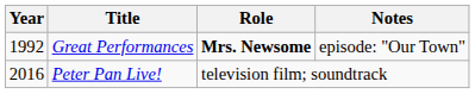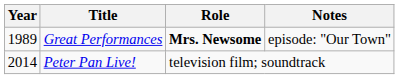 <table class="wikitable">
 <tr>
 <th>Year</th>
 <th>Title</th>
 <th>Role</th>
 <th>Notes</th>
 </tr>
 <tr>
-<td>1992</td>
+<td>1989</td>
 <td><em><a href='#'>Great Performances</a></em></td>
 <td><strong>Mrs. Newsome</strong></td>
 <td>episode: "Our Town"</td>
 </tr>
 <tr>
-<td>2016</td>
+<td>2014</td>
 <td><em><a href='#'>Peter Pan Live!</a></em></td>
 <td colspan="2">television film; soundtrack</td>
 </tr>
 </table>
